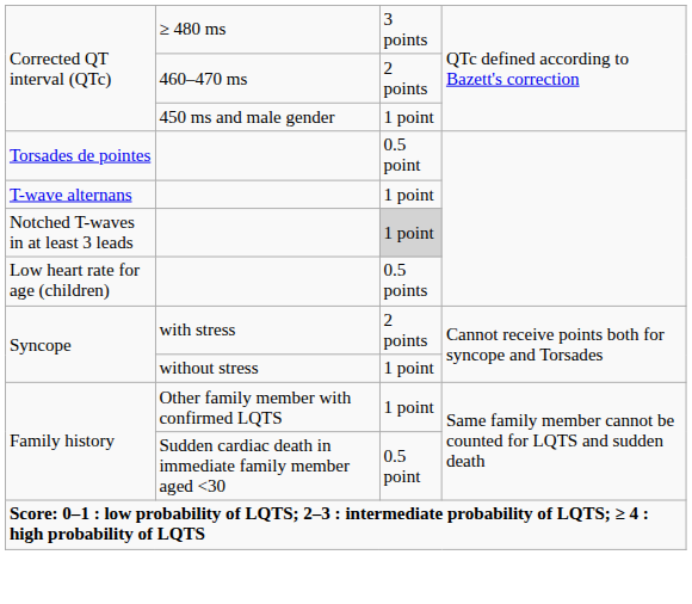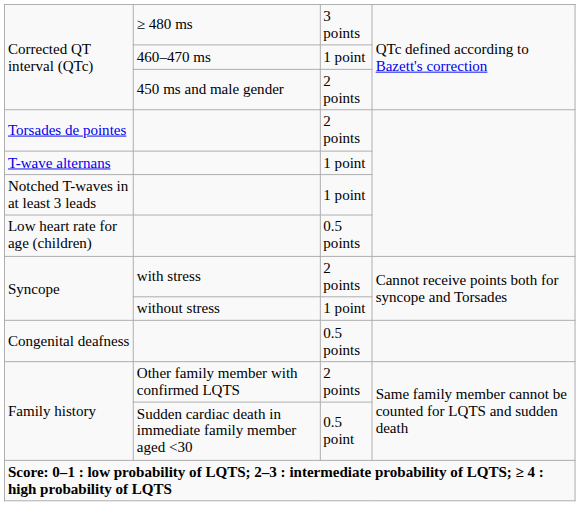 <table class="wikitable">
 <tr>
 <td rowspan="3">Corrected QT interval (QTc)</td>
 <td>≥ 480 ms</td>
 <td>3 points</td>
 <td rowspan="3">QTc defined according to <a href='#'>Bazett's correction</a></td>
 </tr>
 <tr>
 <td>460–470 ms</td>
-<td>2 points</td>
+<td>1 point</td>
 </tr>
 <tr>
 <td>450 ms and male gender</td>
-<td>1 point</td>
+<td>2 points</td>
 </tr>
 <tr>
 <td><a href='#'>Torsades de pointes</a></td>
 <td></td>
-<td>0.5 point</td>
+<td>2 points</td>
 <td rowspan="4"></td>
 </tr>
 <tr>
 <td><a href='#'>T-wave alternans</a></td>
 <td></td>
 <td>1 point</td>
 </tr>
 <tr>
 <td>Notched T-waves in at least 3 leads</td>
 <td></td>
-<td style="background: lightgrey;">1 point</td>
+<td>1 point</td>
 </tr>
 <tr>
 <td>Low heart rate for age (children)</td>
 <td></td>
 <td>0.5 points</td>
 </tr>
 <tr>
 <td rowspan="2">Syncope</td>
 <td>with stress</td>
 <td>2 points</td>
 <td rowspan="2">Cannot receive points both for syncope and Torsades</td>
 </tr>
 <tr>
 <td>without stress</td>
 <td>1 point</td>
 </tr>
 <tr>
+<td>Congenital deafness</td>
+<td></td>
+<td>0.5 points</td>
+<td></td>
+</tr>
+<tr>
 <td rowspan="2">Family history</td>
 <td>Other family member with confirmed LQTS</td>
-<td>1 point</td>
+<td>2 points</td>
 <td rowspan="2">Same family member cannot be counted for LQTS and sudden death</td>
 </tr>
 <tr>
 <td>Sudden cardiac death in immediate family member aged <30</td>
 <td>0.5 point</td>
 </tr>
 <tr>
 <td colspan="4"><strong>Score: 0–1 : low probability of LQTS; 2–3 : intermediate probability of LQTS; ≥ 4 : high probability of LQTS</strong></td>
 </tr>
 </table>
